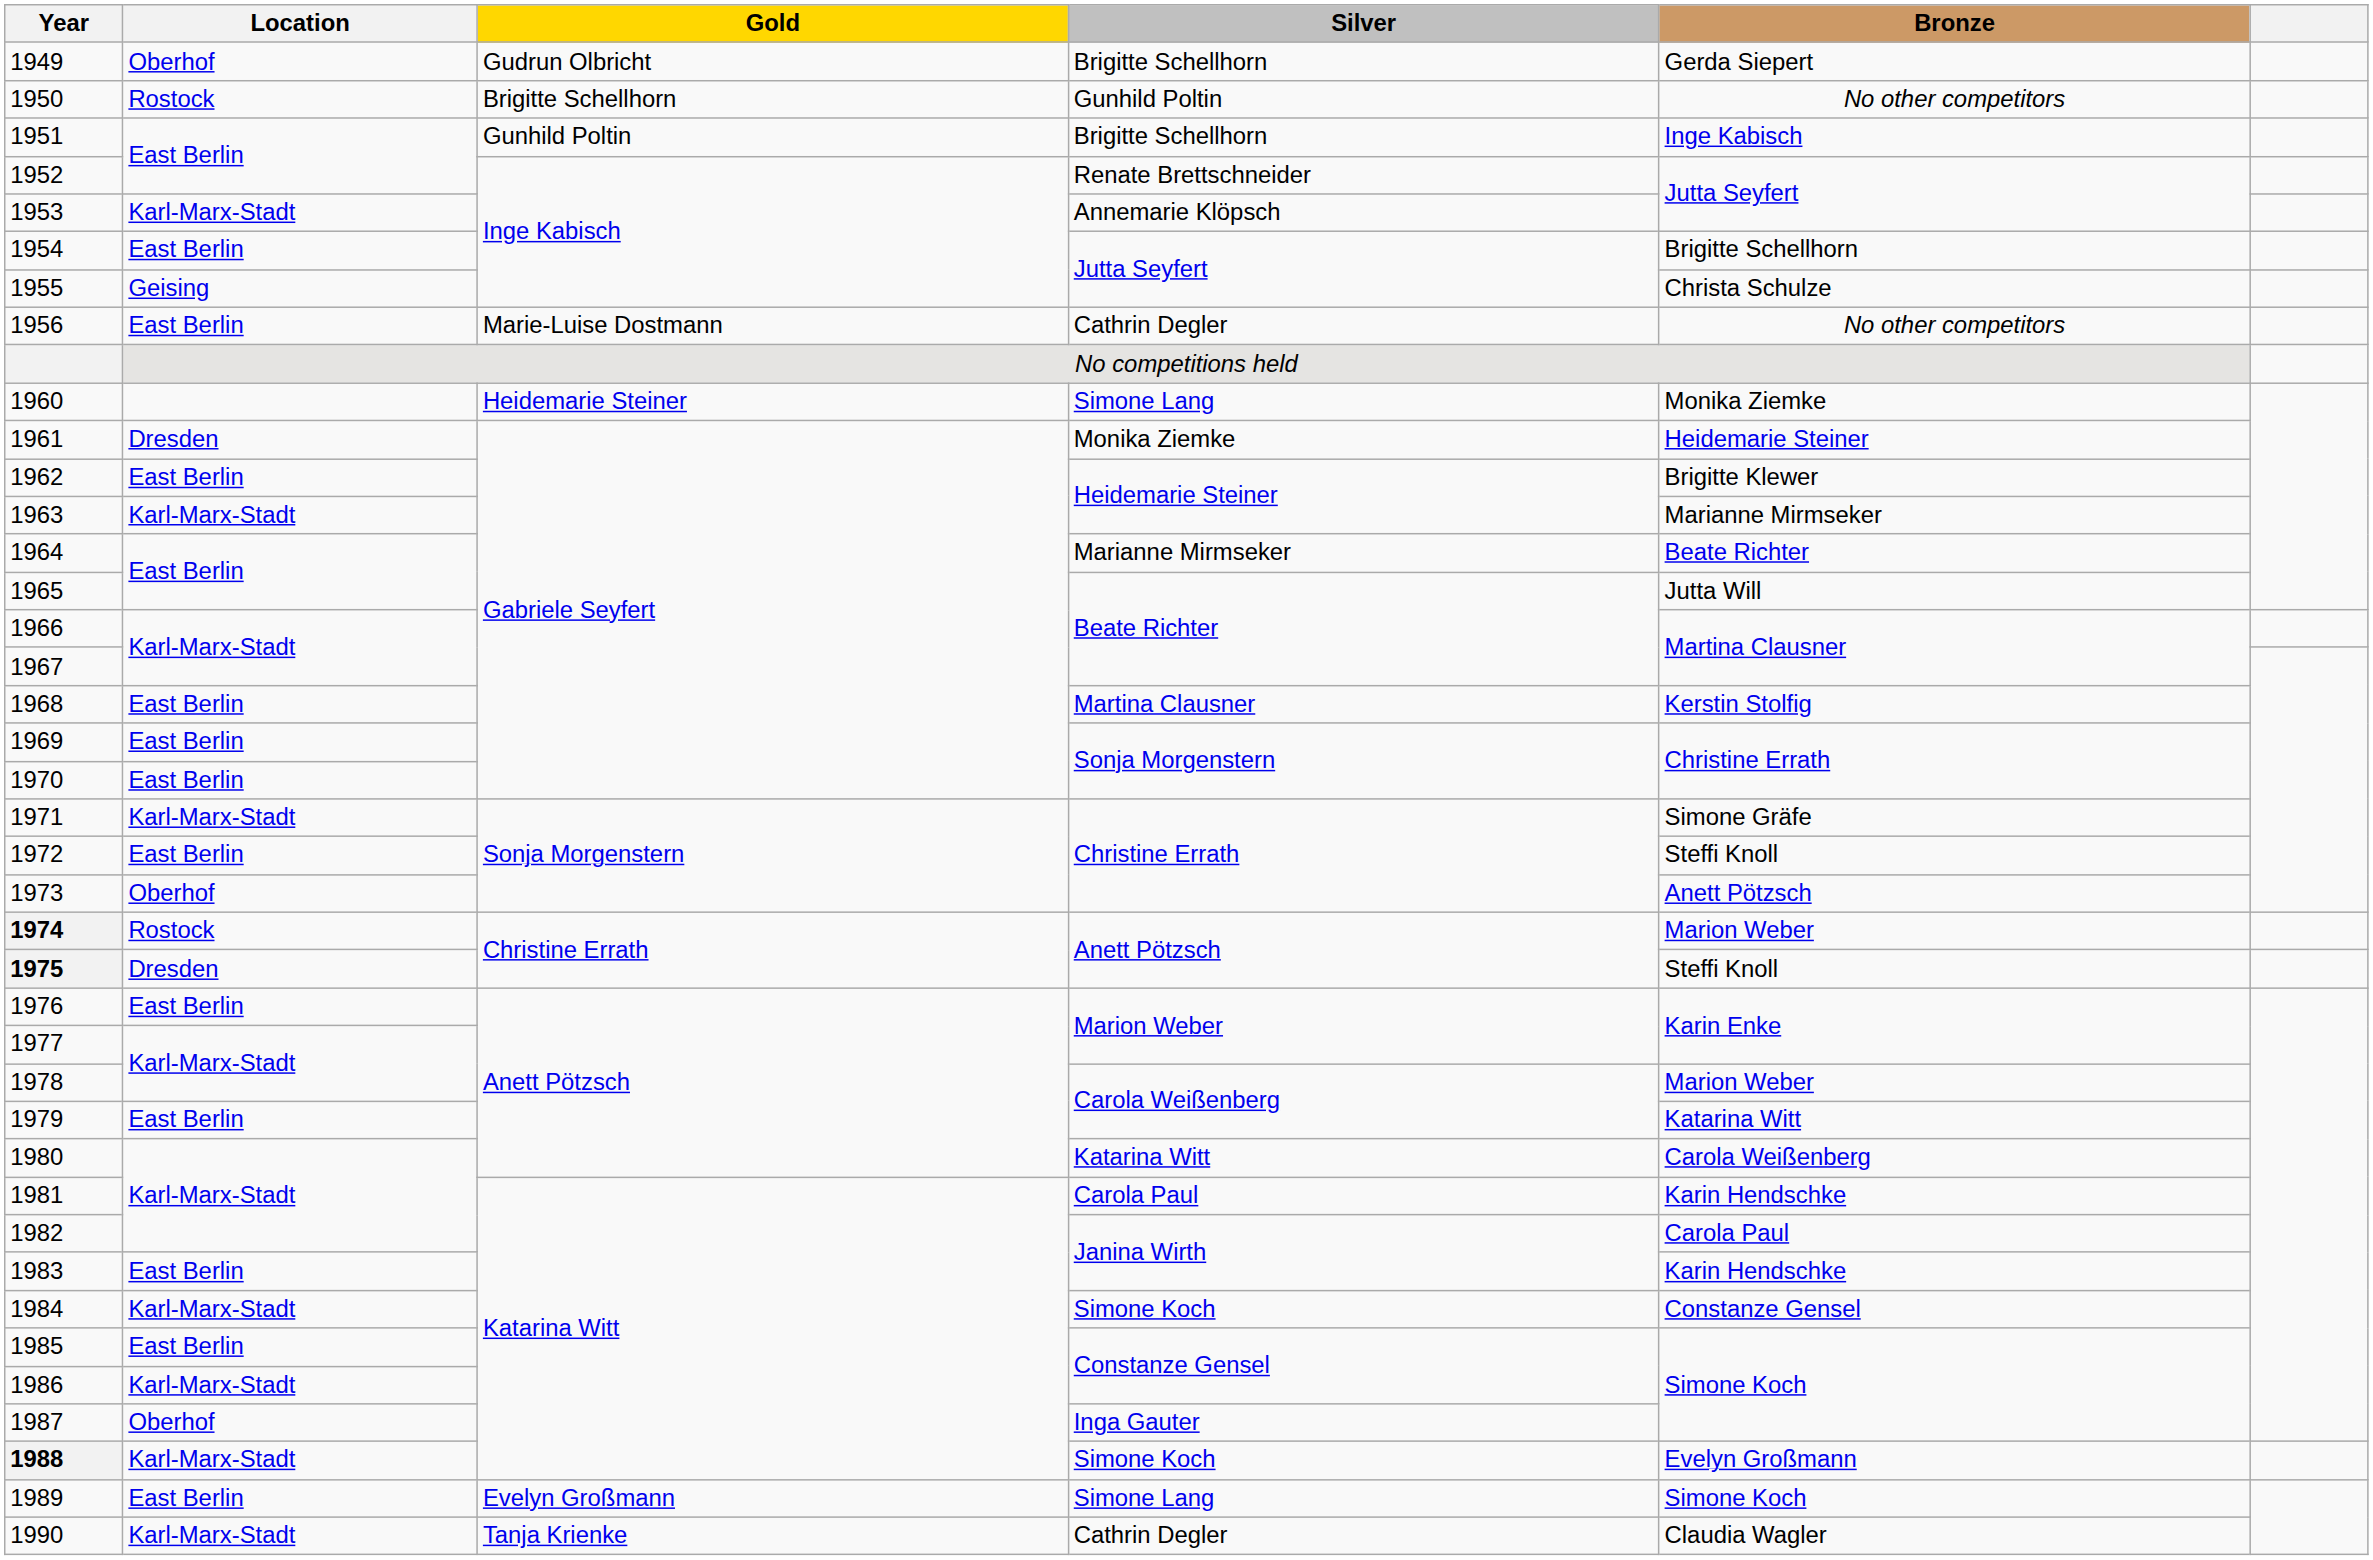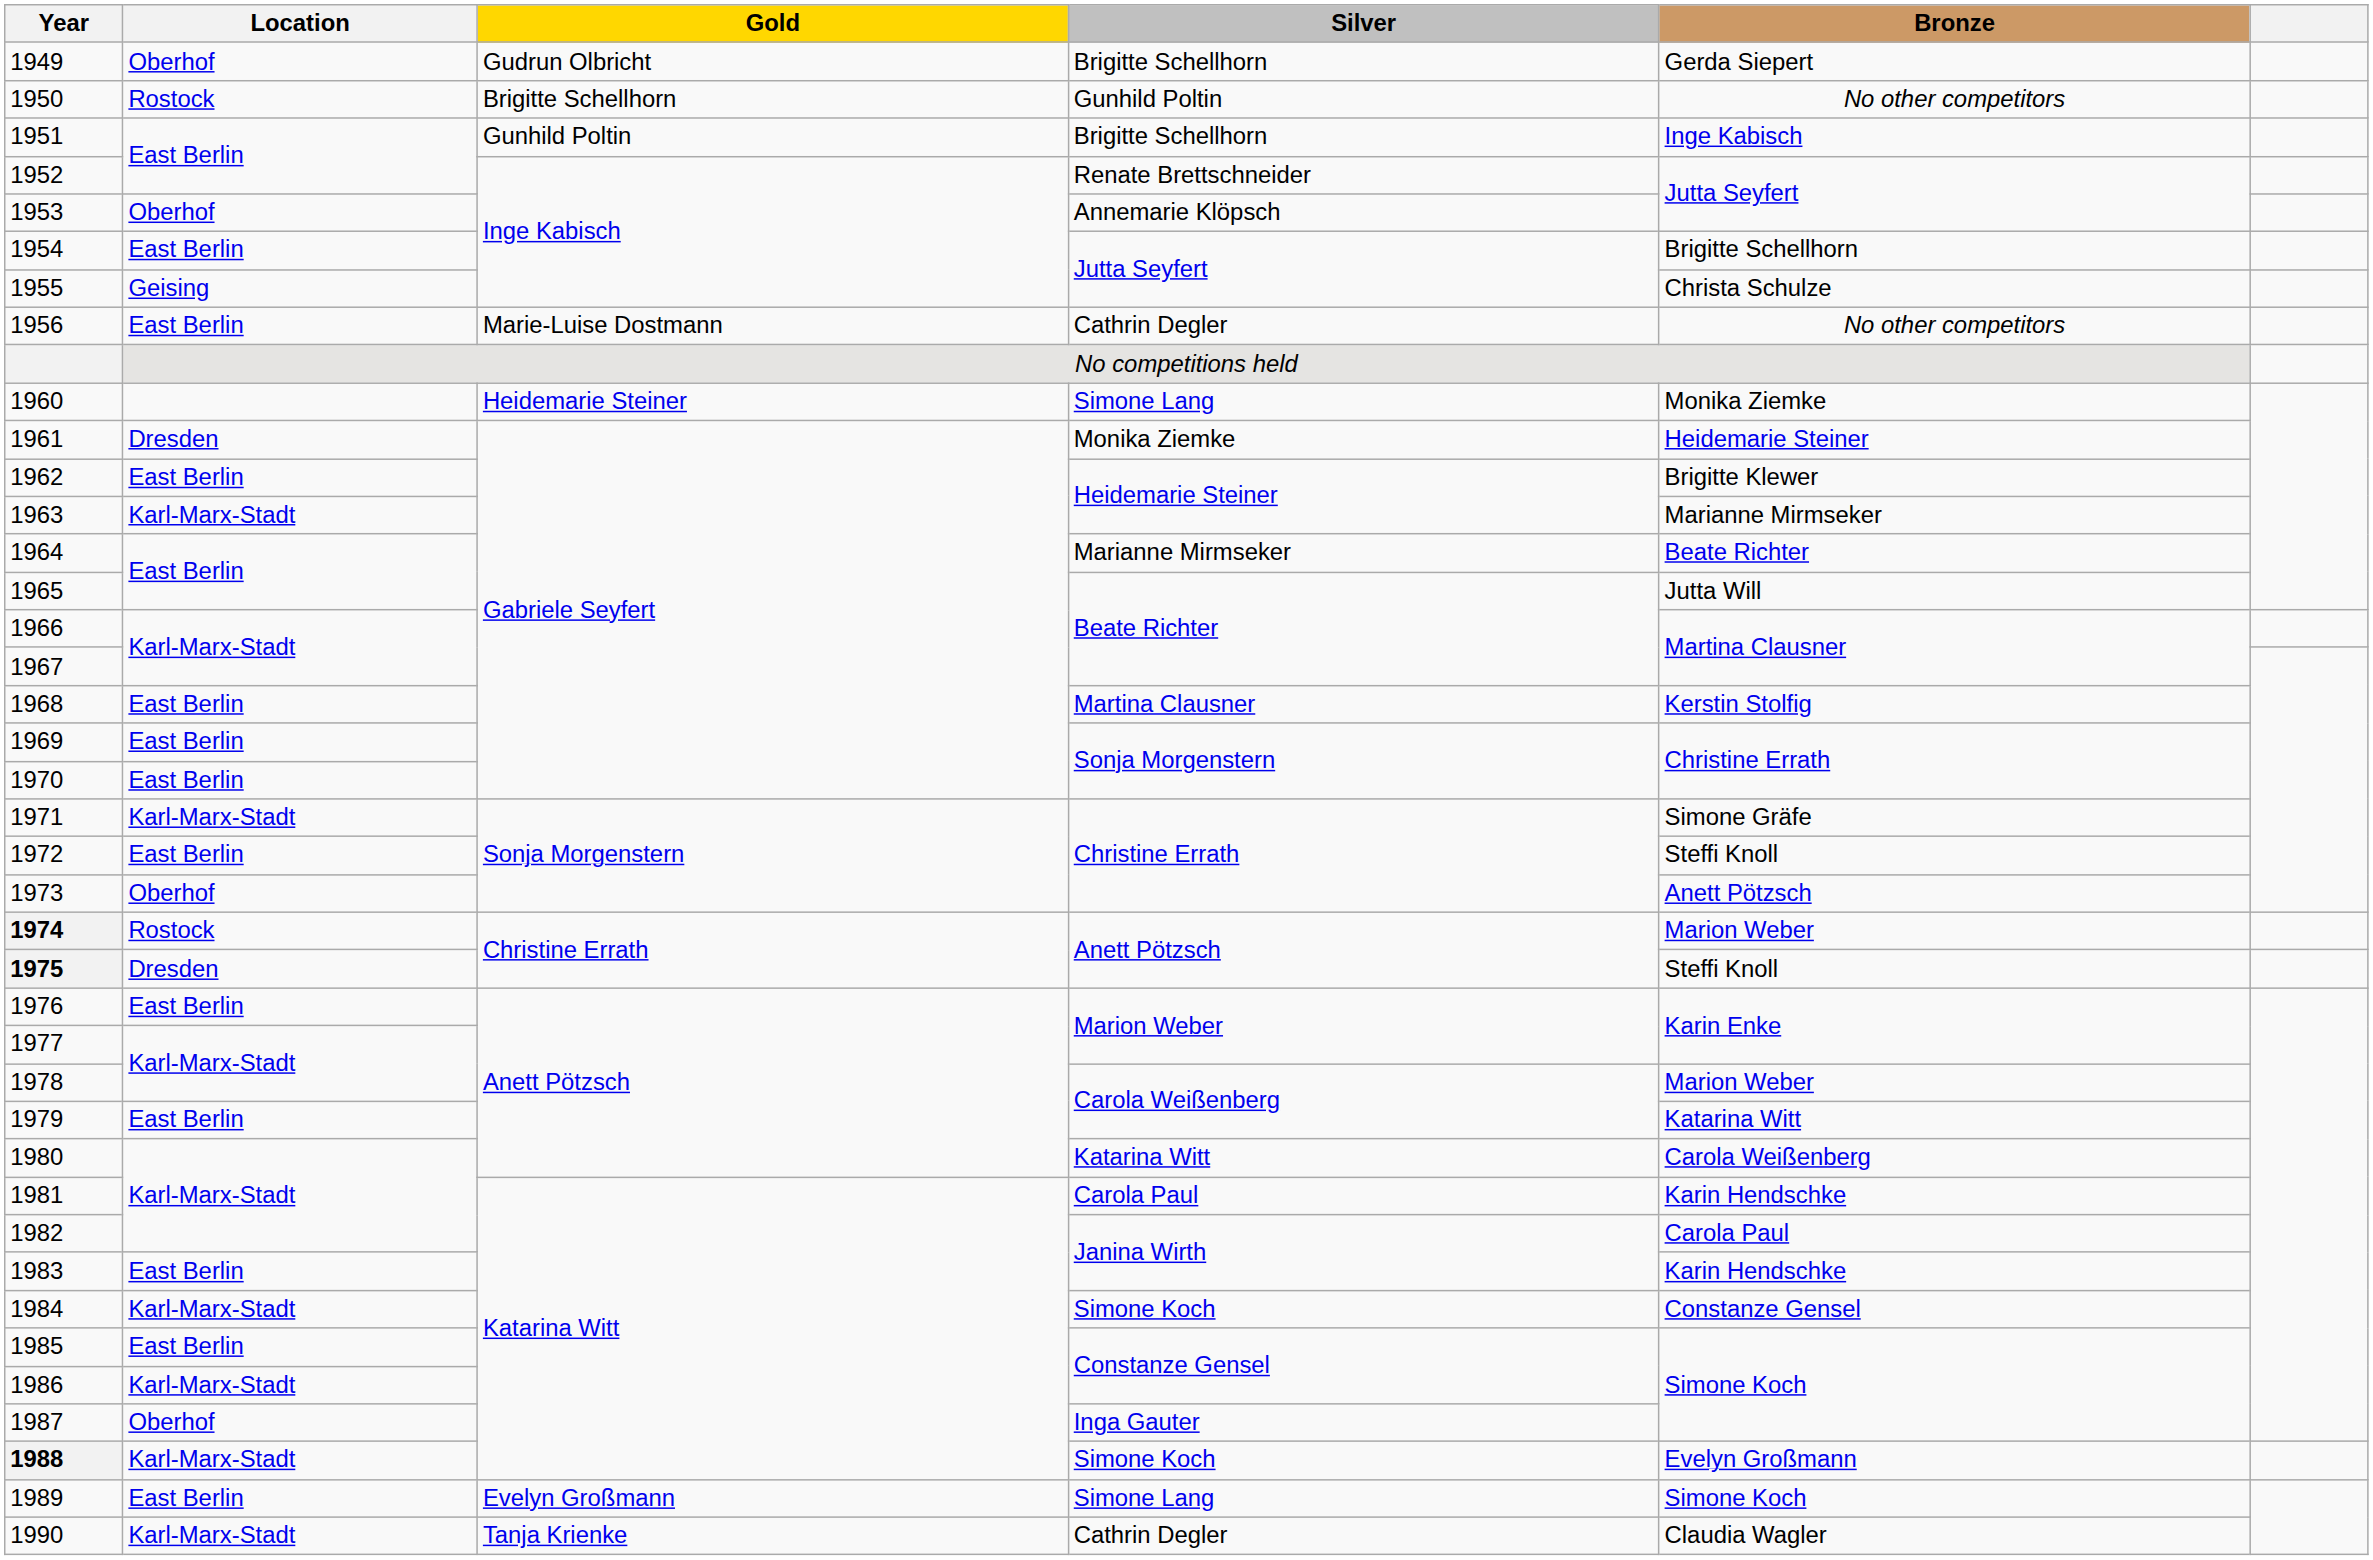 <table class="wikitable unsortable" style="text-align:left; width:80%">
 <tr>
 <th scope="col" style="text-align:center; width:5%">Year</th>
 <th scope="col" style="text-align:center; width:15%">Location</th>
 <th scope="col" style="text-align:center; width:25%; background:gold">Gold</th>
 <th scope="col" style="text-align:center; width:25%; background:silver">Silver</th>
 <th scope="col" style="text-align:center; width:25%; background:#c96">Bronze</th>
 <th scope="col" style="text-align:center; width:5%"></th>
 </tr>
 <tr>
 <td>1949</td>
 <td><a href='#'>Oberhof</a></td>
 <td>Gudrun Olbricht</td>
 <td>Brigitte Schellhorn</td>
 <td>Gerda Siepert</td>
 <td></td>
 </tr>
 <tr>
 <td>1950</td>
 <td><a href='#'>Rostock</a></td>
 <td>Brigitte Schellhorn</td>
 <td>Gunhild Poltin</td>
 <td align="center"><em>No other competitors</em></td>
 <td></td>
 </tr>
 <tr>
 <td>1951</td>
 <td rowspan="2"><a href='#'>East Berlin</a></td>
 <td>Gunhild Poltin</td>
 <td>Brigitte Schellhorn</td>
 <td><a href='#'>Inge Kabisch</a></td>
 <td></td>
 </tr>
 <tr>
 <td>1952</td>
 <td rowspan="4"><a href='#'>Inge Kabisch</a></td>
 <td>Renate Brettschneider</td>
 <td rowspan="2"><a href='#'>Jutta Seyfert</a></td>
 <td></td>
 </tr>
 <tr>
 <td>1953</td>
-<td><a href='#'>Karl-Marx-Stadt</a></td>
+<td><a href='#'>Oberhof</a></td>
 <td>Annemarie Klöpsch</td>
 <td></td>
 </tr>
 <tr>
 <td>1954</td>
 <td><a href='#'>East Berlin</a></td>
 <td rowspan="2"><a href='#'>Jutta Seyfert</a></td>
 <td>Brigitte Schellhorn</td>
 <td></td>
 </tr>
 <tr>
 <td>1955</td>
 <td><a href='#'>Geising</a></td>
 <td>Christa Schulze</td>
 <td></td>
 </tr>
 <tr>
 <td>1956</td>
 <td><a href='#'>East Berlin</a></td>
 <td>Marie-Luise Dostmann</td>
 <td>Cathrin Degler</td>
 <td align="center"><em>No other competitors</em></td>
 <td></td>
 </tr>
 <tr>
 <th scope="row" style="text-align:left"></th>
 <td colspan="4" align="center" bgcolor="e5e4e2"><em>No competitions held</em></td>
 <td></td>
 </tr>
 <tr>
 <td>1960</td>
 <td></td>
 <td><a href='#'>Heidemarie Steiner</a></td>
 <td><a href='#'>Simone Lang</a></td>
 <td>Monika Ziemke</td>
 <td rowspan="6"></td>
 </tr>
 <tr>
 <td>1961</td>
 <td><a href='#'>Dresden</a></td>
 <td rowspan="10"><a href='#'>Gabriele Seyfert</a> </td>
 <td>Monika Ziemke</td>
 <td><a href='#'>Heidemarie Steiner</a></td>
 </tr>
 <tr>
 <td>1962</td>
 <td><a href='#'>East Berlin</a></td>
 <td rowspan="2"><a href='#'>Heidemarie Steiner</a></td>
 <td>Brigitte Klewer</td>
 </tr>
 <tr>
 <td>1963</td>
 <td><a href='#'>Karl-Marx-Stadt</a></td>
 <td>Marianne Mirmseker</td>
 </tr>
 <tr>
 <td>1964</td>
 <td rowspan="2"><a href='#'>East Berlin</a></td>
 <td>Marianne Mirmseker</td>
 <td><a href='#'>Beate Richter</a></td>
 </tr>
 <tr>
 <td>1965</td>
 <td rowspan="3"><a href='#'>Beate Richter</a></td>
 <td>Jutta Will</td>
 </tr>
 <tr>
 <td>1966</td>
 <td rowspan="2"><a href='#'>Karl-Marx-Stadt</a></td>
 <td rowspan="2"><a href='#'>Martina Clausner</a></td>
 <td></td>
 </tr>
 <tr>
 <td>1967</td>
 <td rowspan="7"></td>
 </tr>
 <tr>
 <td>1968</td>
 <td><a href='#'>East Berlin</a></td>
 <td><a href='#'>Martina Clausner</a></td>
 <td><a href='#'>Kerstin Stolfig</a></td>
 </tr>
 <tr>
 <td>1969</td>
 <td><a href='#'>East Berlin</a></td>
 <td rowspan="2"><a href='#'>Sonja Morgenstern</a></td>
 <td rowspan="2"><a href='#'>Christine Errath</a></td>
 </tr>
 <tr>
 <td>1970</td>
 <td><a href='#'>East Berlin</a></td>
 </tr>
 <tr>
 <td>1971</td>
 <td><a href='#'>Karl-Marx-Stadt</a></td>
 <td rowspan="3"><a href='#'>Sonja Morgenstern</a></td>
 <td rowspan="3"><a href='#'>Christine Errath</a></td>
 <td>Simone Gräfe</td>
 </tr>
 <tr>
 <td>1972</td>
 <td><a href='#'>East Berlin</a></td>
 <td>Steffi Knoll</td>
 </tr>
 <tr>
 <td>1973</td>
 <td><a href='#'>Oberhof</a></td>
 <td><a href='#'>Anett Pötzsch</a></td>
 </tr>
 <tr>
 <th scope="row" style="text-align:left">1974</th>
 <td><a href='#'>Rostock</a></td>
 <td rowspan="2"><a href='#'>Christine Errath</a></td>
 <td rowspan="2"><a href='#'>Anett Pötzsch</a></td>
 <td><a href='#'>Marion Weber</a></td>
 <td></td>
 </tr>
 <tr>
 <th scope="row" style="text-align:left">1975</th>
 <td><a href='#'>Dresden</a></td>
 <td>Steffi Knoll</td>
 <td></td>
 </tr>
 <tr>
 <td>1976</td>
 <td><a href='#'>East Berlin</a></td>
 <td rowspan="5"><a href='#'>Anett Pötzsch</a></td>
 <td rowspan="2"><a href='#'>Marion Weber</a></td>
 <td rowspan="2"><a href='#'>Karin Enke</a></td>
 <td rowspan="12"></td>
 </tr>
 <tr>
 <td>1977</td>
 <td rowspan="2"><a href='#'>Karl-Marx-Stadt</a></td>
 </tr>
 <tr>
 <td>1978</td>
 <td rowspan="2"><a href='#'>Carola Weißenberg</a></td>
 <td><a href='#'>Marion Weber</a></td>
 </tr>
 <tr>
 <td>1979</td>
 <td><a href='#'>East Berlin</a></td>
 <td><a href='#'>Katarina Witt</a></td>
 </tr>
 <tr>
 <td>1980</td>
 <td rowspan="3"><a href='#'>Karl-Marx-Stadt</a></td>
 <td><a href='#'>Katarina Witt</a></td>
 <td><a href='#'>Carola Weißenberg</a></td>
 </tr>
 <tr>
 <td>1981</td>
 <td rowspan="8"><a href='#'>Katarina Witt</a></td>
 <td><a href='#'>Carola Paul</a></td>
 <td><a href='#'>Karin Hendschke</a></td>
 </tr>
 <tr>
 <td>1982</td>
 <td rowspan="2"><a href='#'>Janina Wirth</a></td>
 <td><a href='#'>Carola Paul</a></td>
 </tr>
 <tr>
 <td>1983</td>
 <td><a href='#'>East Berlin</a></td>
 <td><a href='#'>Karin Hendschke</a></td>
 </tr>
 <tr>
 <td>1984</td>
 <td><a href='#'>Karl-Marx-Stadt</a></td>
 <td><a href='#'>Simone Koch</a></td>
 <td><a href='#'>Constanze Gensel</a></td>
 </tr>
 <tr>
 <td>1985</td>
 <td><a href='#'>East Berlin</a></td>
 <td rowspan="2"><a href='#'>Constanze Gensel</a></td>
 <td rowspan="3"><a href='#'>Simone Koch</a></td>
 </tr>
 <tr>
 <td>1986</td>
 <td><a href='#'>Karl-Marx-Stadt</a></td>
 </tr>
 <tr>
 <td>1987</td>
 <td><a href='#'>Oberhof</a></td>
 <td><a href='#'>Inga Gauter</a></td>
 </tr>
 <tr>
 <th scope="row" style="text-align:left">1988</th>
 <td><a href='#'>Karl-Marx-Stadt</a></td>
 <td><a href='#'>Simone Koch</a></td>
 <td><a href='#'>Evelyn Großmann</a></td>
 <td></td>
 </tr>
 <tr>
 <td>1989</td>
 <td><a href='#'>East Berlin</a></td>
 <td><a href='#'>Evelyn Großmann</a></td>
 <td><a href='#'>Simone Lang</a></td>
 <td><a href='#'>Simone Koch</a></td>
 <td rowspan="2"></td>
 </tr>
 <tr>
 <td>1990</td>
 <td><a href='#'>Karl-Marx-Stadt</a></td>
 <td><a href='#'>Tanja Krienke</a></td>
 <td>Cathrin Degler</td>
 <td>Claudia Wagler</td>
 </tr>
 </table>
